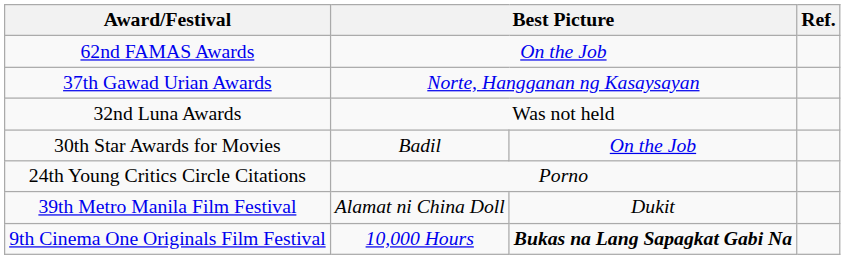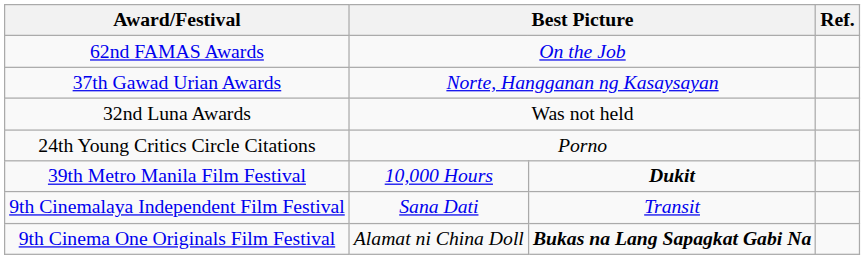 <table class="wikitable" style="text-align:center">
 <tr>
 <th>Award/Festival</th>
 <th colspan=2>Best Picture</th>
 <th>Ref.</th>
 </tr>
 <tr>
 <td><a href='#'>62nd FAMAS Awards</a></td>
 <td colspan=2><em><a href='#'>On the Job</a></em></td>
 <td></td>
 </tr>
 <tr>
 <td><a href='#'>37th Gawad Urian Awards</a></td>
 <td colspan=2><em><a href='#'>Norte, Hangganan ng Kasaysayan</a></em></td>
 <td></td>
 </tr>
 <tr>
 <td>32nd Luna Awards</td>
 <td colspan=2>Was not held</td>
 <td></td>
 </tr>
 <tr>
-<td>30th Star Awards for Movies</td>
-<td><em>Badil</em></td>
-<td><em><a href='#'>On the Job</a></em></td>
-<td></td>
-</tr>
-<tr>
 <td>24th Young Critics Circle Citations</td>
 <td colspan=2><em>Porno</em></td>
 <td></td>
 </tr>
 <tr>
 <td><a href='#'>39th Metro Manila Film Festival</a></td>
-<td><em>Alamat ni China Doll</em></td>
-<td><em>Dukit</em></td>
+<td><em><a href='#'>10,000 Hours</a></em></td>
+<td><strong><em>Dukit</em></strong></td>
+<td></td>
+</tr>
+<tr>
+<td><a href='#'>9th Cinemalaya Independent Film Festival</a></td>
+<td><em><a href='#'>Sana Dati</a></em></td>
+<td><em><a href='#'>Transit</a></em></td>
 <td></td>
 </tr>
 <tr>
 <td><a href='#'>9th Cinema One Originals Film Festival</a></td>
-<td><em><a href='#'>10,000 Hours</a></em></td>
+<td><em>Alamat ni China Doll</em></td>
 <td><strong><em>Bukas na Lang Sapagkat Gabi Na</em></strong></td>
 <td></td>
 </tr>
 </table>
